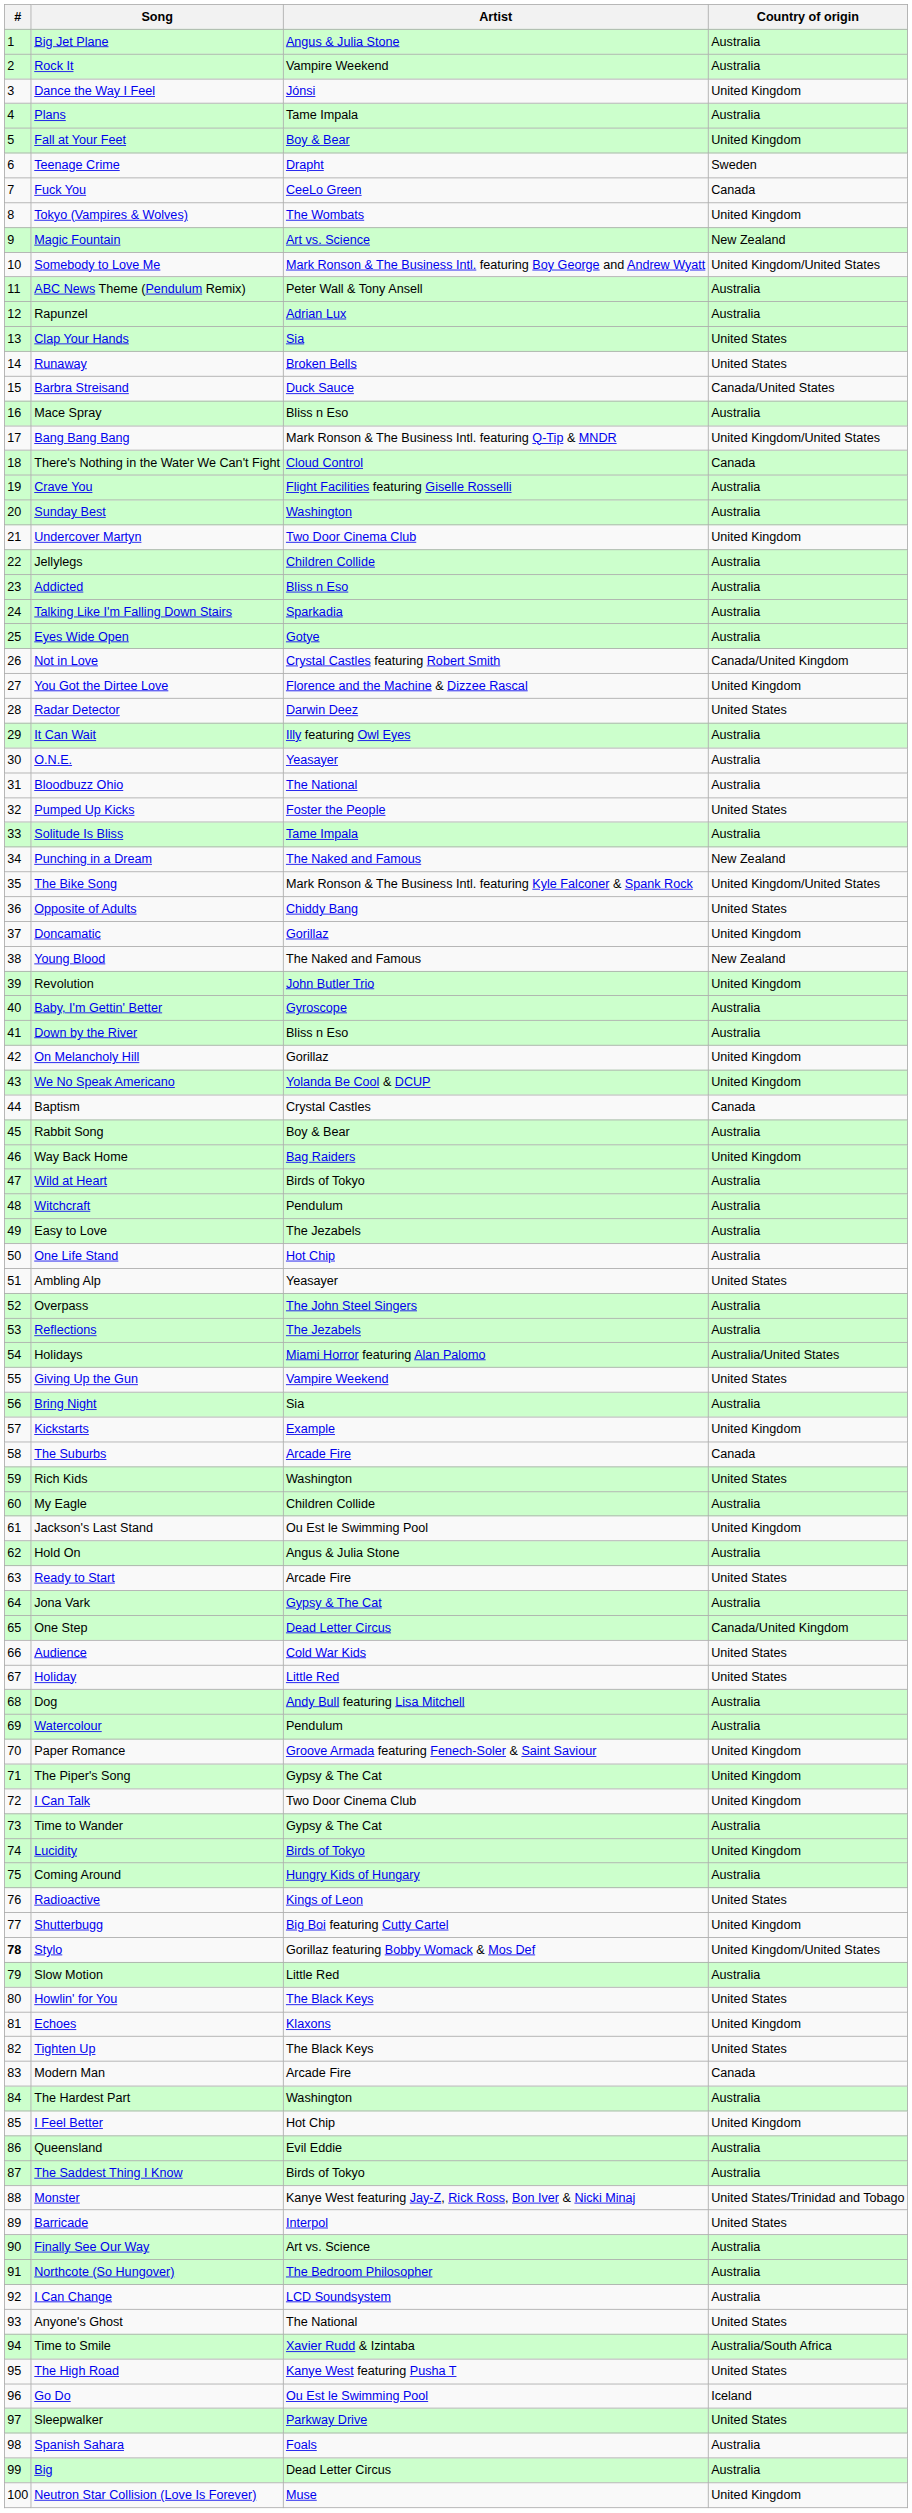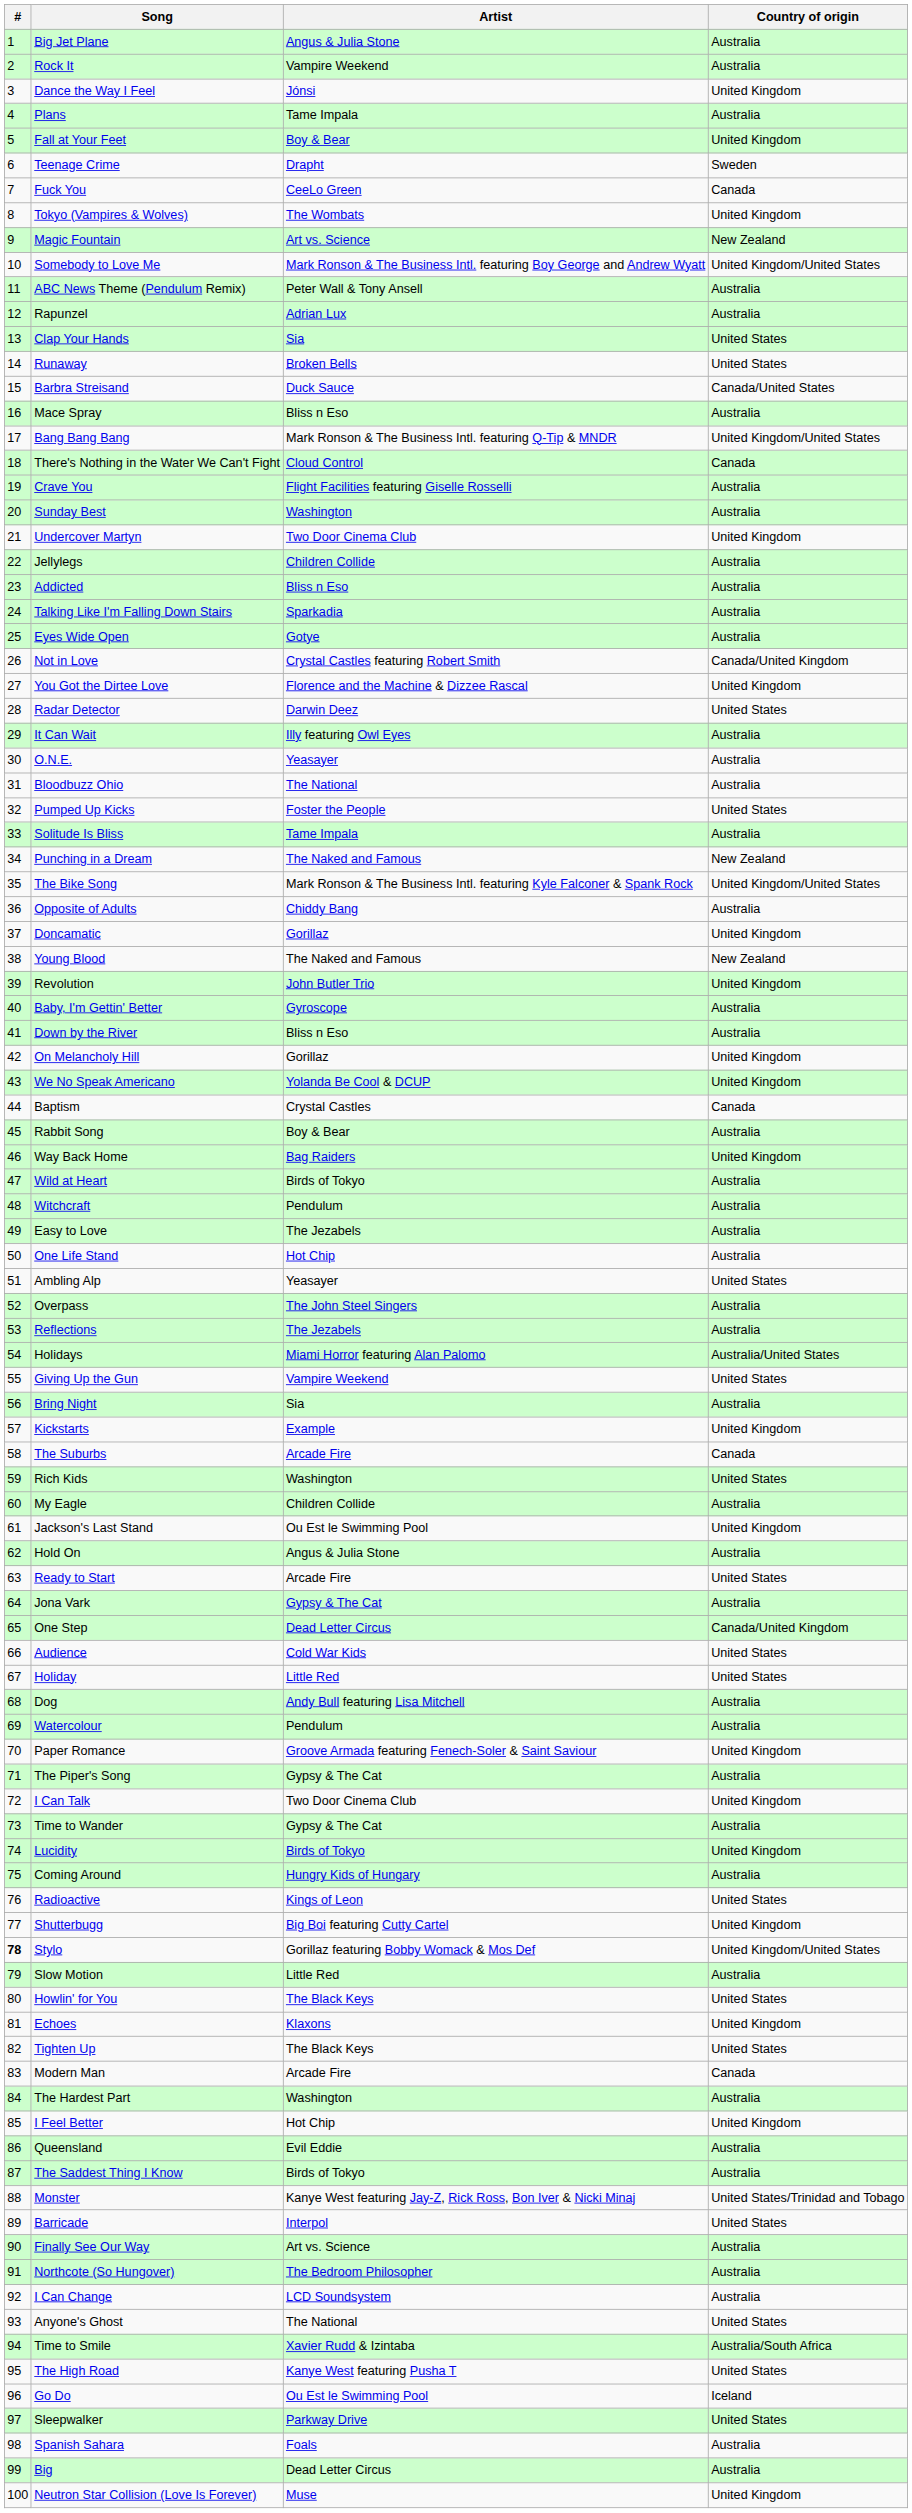 <table class="wikitable sortable" style="font-size:0.95em;line-height:1.5em;">
 <tr>
 <th>#</th>
 <th>Song</th>
 <th>Artist</th>
 <th>Country of origin</th>
 </tr>
 <tr style="background:#ccffcc">
 <td>1</td>
 <td><a href='#'>Big Jet Plane</a></td>
 <td><a href='#'>Angus & Julia Stone</a></td>
 <td>Australia</td>
 </tr>
 <tr style="background:#ccffcc">
 <td>2</td>
 <td><a href='#'>Rock It</a></td>
 <td>Vampire Weekend</td>
 <td>Australia</td>
 </tr>
 <tr>
 <td>3</td>
 <td><a href='#'>Dance the Way I Feel</a></td>
 <td><a href='#'>Jónsi</a></td>
 <td>United Kingdom</td>
 </tr>
 <tr style="background:#ccffcc">
 <td>4</td>
 <td><a href='#'>Plans</a></td>
 <td>Tame Impala</td>
 <td>Australia</td>
 </tr>
 <tr style="background:#ccffcc">
 <td>5</td>
 <td><a href='#'>Fall at Your Feet</a></td>
 <td><a href='#'>Boy & Bear</a></td>
 <td>United Kingdom</td>
 </tr>
 <tr>
 <td>6</td>
 <td><a href='#'>Teenage Crime</a></td>
 <td><a href='#'>Drapht</a></td>
 <td>Sweden</td>
 </tr>
 <tr>
 <td>7</td>
 <td><a href='#'>Fuck You</a></td>
 <td><a href='#'>CeeLo Green</a></td>
 <td>Canada</td>
 </tr>
 <tr>
 <td>8</td>
 <td><a href='#'>Tokyo (Vampires & Wolves)</a></td>
 <td><a href='#'>The Wombats</a></td>
 <td>United Kingdom</td>
 </tr>
 <tr style="background:#ccffcc">
 <td>9</td>
 <td><a href='#'>Magic Fountain</a></td>
 <td><a href='#'>Art vs. Science</a></td>
 <td>New Zealand</td>
 </tr>
 <tr>
 <td>10</td>
 <td><a href='#'>Somebody to Love Me</a></td>
 <td><a href='#'>Mark Ronson & The Business Intl.</a> featuring <a href='#'>Boy George</a> and <a href='#'>Andrew Wyatt</a></td>
 <td>United Kingdom/United States</td>
 </tr>
 <tr style="background:#ccffcc">
 <td>11</td>
 <td><a href='#'>ABC News</a> Theme (<a href='#'>Pendulum</a> Remix)</td>
 <td>Peter Wall & Tony Ansell</td>
 <td>Australia</td>
 </tr>
 <tr style="background:#ccffcc">
 <td>12</td>
 <td>Rapunzel</td>
 <td><a href='#'>Adrian Lux</a></td>
 <td>Australia</td>
 </tr>
 <tr style="background:#ccffcc">
 <td>13</td>
 <td><a href='#'>Clap Your Hands</a></td>
 <td><a href='#'>Sia</a></td>
 <td>United States</td>
 </tr>
 <tr>
 <td>14</td>
 <td><a href='#'>Runaway</a></td>
 <td><a href='#'>Broken Bells</a></td>
 <td>United States</td>
 </tr>
 <tr>
 <td>15</td>
 <td><a href='#'>Barbra Streisand</a></td>
 <td><a href='#'>Duck Sauce</a></td>
 <td>Canada/United States</td>
 </tr>
 <tr style="background:#ccffcc">
 <td>16</td>
 <td>Mace Spray</td>
 <td>Bliss n Eso</td>
 <td>Australia</td>
 </tr>
 <tr>
 <td>17</td>
 <td><a href='#'>Bang Bang Bang</a></td>
 <td>Mark Ronson & The Business Intl. featuring <a href='#'>Q-Tip</a> & <a href='#'>MNDR</a></td>
 <td>United Kingdom/United States</td>
 </tr>
 <tr style="background:#ccffcc">
 <td>18</td>
 <td>There's Nothing in the Water We Can't Fight</td>
 <td><a href='#'>Cloud Control</a></td>
 <td>Canada</td>
 </tr>
 <tr style="background:#ccffcc">
 <td>19</td>
 <td><a href='#'>Crave You</a></td>
 <td><a href='#'>Flight Facilities</a> featuring <a href='#'>Giselle Rosselli</a></td>
 <td>Australia</td>
 </tr>
 <tr style="background:#ccffcc">
 <td>20</td>
 <td><a href='#'>Sunday Best</a></td>
 <td><a href='#'>Washington</a></td>
 <td>Australia</td>
 </tr>
 <tr>
 <td>21</td>
 <td><a href='#'>Undercover Martyn</a></td>
 <td><a href='#'>Two Door Cinema Club</a></td>
 <td>United Kingdom</td>
 </tr>
 <tr style="background:#ccffcc">
 <td>22</td>
 <td>Jellylegs</td>
 <td><a href='#'>Children Collide</a></td>
 <td>Australia</td>
 </tr>
 <tr style="background:#ccffcc">
 <td>23</td>
 <td><a href='#'>Addicted</a></td>
 <td><a href='#'>Bliss n Eso</a></td>
 <td>Australia</td>
 </tr>
 <tr style="background:#ccffcc">
 <td>24</td>
 <td><a href='#'>Talking Like I'm Falling Down Stairs</a></td>
 <td><a href='#'>Sparkadia</a></td>
 <td>Australia</td>
 </tr>
 <tr style="background:#ccffcc">
 <td>25</td>
 <td><a href='#'>Eyes Wide Open</a></td>
 <td><a href='#'>Gotye</a></td>
 <td>Australia</td>
 </tr>
 <tr>
 <td>26</td>
 <td><a href='#'>Not in Love</a></td>
 <td><a href='#'>Crystal Castles</a> featuring <a href='#'>Robert Smith</a></td>
 <td>Canada/United Kingdom</td>
 </tr>
 <tr>
 <td>27</td>
 <td><a href='#'>You Got the Dirtee Love</a></td>
 <td><a href='#'>Florence and the Machine</a> & <a href='#'>Dizzee Rascal</a></td>
 <td>United Kingdom</td>
 </tr>
 <tr>
 <td>28</td>
 <td><a href='#'>Radar Detector</a></td>
 <td><a href='#'>Darwin Deez</a></td>
 <td>United States</td>
 </tr>
 <tr style="background:#ccffcc">
 <td>29</td>
 <td><a href='#'>It Can Wait</a></td>
 <td><a href='#'>Illy</a> featuring <a href='#'>Owl Eyes</a></td>
 <td>Australia</td>
 </tr>
 <tr>
 <td>30</td>
 <td><a href='#'>O.N.E.</a></td>
 <td><a href='#'>Yeasayer</a></td>
 <td>Australia</td>
 </tr>
 <tr>
 <td>31</td>
 <td><a href='#'>Bloodbuzz Ohio</a></td>
 <td><a href='#'>The National</a></td>
 <td>Australia</td>
 </tr>
 <tr>
 <td>32</td>
 <td><a href='#'>Pumped Up Kicks</a></td>
 <td><a href='#'>Foster the People</a></td>
 <td>United States</td>
 </tr>
 <tr style="background:#ccffcc">
 <td>33</td>
 <td><a href='#'>Solitude Is Bliss</a></td>
 <td><a href='#'>Tame Impala</a></td>
 <td>Australia</td>
 </tr>
 <tr>
 <td>34</td>
 <td><a href='#'>Punching in a Dream</a></td>
 <td><a href='#'>The Naked and Famous</a></td>
 <td>New Zealand</td>
 </tr>
 <tr>
 <td>35</td>
 <td><a href='#'>The Bike Song</a></td>
 <td>Mark Ronson & The Business Intl. featuring <a href='#'>Kyle Falconer</a> & <a href='#'>Spank Rock</a></td>
 <td>United Kingdom/United States</td>
 </tr>
 <tr>
 <td>36</td>
 <td><a href='#'>Opposite of Adults</a></td>
 <td><a href='#'>Chiddy Bang</a></td>
-<td>United States</td>
+<td>Australia</td>
 </tr>
 <tr>
 <td>37</td>
 <td><a href='#'>Doncamatic</a></td>
 <td><a href='#'>Gorillaz</a></td>
 <td>United Kingdom</td>
 </tr>
 <tr>
 <td>38</td>
 <td><a href='#'>Young Blood</a></td>
 <td>The Naked and Famous</td>
 <td>New Zealand</td>
 </tr>
 <tr style="background:#ccffcc">
 <td>39</td>
 <td>Revolution</td>
 <td><a href='#'>John Butler Trio</a></td>
 <td>United Kingdom</td>
 </tr>
 <tr style="background:#ccffcc">
 <td>40</td>
 <td><a href='#'>Baby, I'm Gettin' Better</a></td>
 <td><a href='#'>Gyroscope</a></td>
 <td>Australia</td>
 </tr>
 <tr style="background:#ccffcc">
 <td>41</td>
 <td><a href='#'>Down by the River</a></td>
 <td>Bliss n Eso</td>
 <td>Australia</td>
 </tr>
 <tr>
 <td>42</td>
 <td><a href='#'>On Melancholy Hill</a></td>
 <td>Gorillaz</td>
 <td>United Kingdom</td>
 </tr>
 <tr style="background:#ccffcc">
 <td>43</td>
 <td><a href='#'>We No Speak Americano</a></td>
 <td><a href='#'>Yolanda Be Cool</a> & <a href='#'>DCUP</a></td>
 <td>United Kingdom</td>
 </tr>
 <tr>
 <td>44</td>
 <td>Baptism</td>
 <td>Crystal Castles</td>
 <td>Canada</td>
 </tr>
 <tr style="background:#ccffcc">
 <td>45</td>
 <td>Rabbit Song</td>
 <td>Boy & Bear</td>
 <td>Australia</td>
 </tr>
 <tr style="background:#ccffcc">
 <td>46</td>
 <td>Way Back Home</td>
 <td><a href='#'>Bag Raiders</a></td>
 <td>United Kingdom</td>
 </tr>
 <tr style="background:#ccffcc">
 <td>47</td>
 <td><a href='#'>Wild at Heart</a></td>
 <td>Birds of Tokyo</td>
 <td>Australia</td>
 </tr>
 <tr style="background:#ccffcc">
 <td>48</td>
 <td><a href='#'>Witchcraft</a></td>
 <td>Pendulum</td>
 <td>Australia</td>
 </tr>
 <tr style="background:#ccffcc">
 <td>49</td>
 <td>Easy to Love</td>
 <td>The Jezabels</td>
 <td>Australia</td>
 </tr>
 <tr>
 <td>50</td>
 <td><a href='#'>One Life Stand</a></td>
 <td><a href='#'>Hot Chip</a></td>
 <td>Australia</td>
 </tr>
 <tr>
 <td>51</td>
 <td>Ambling Alp</td>
 <td>Yeasayer</td>
 <td>United States</td>
 </tr>
 <tr style="background:#ccffcc">
 <td>52</td>
 <td>Overpass</td>
 <td><a href='#'>The John Steel Singers</a></td>
 <td>Australia</td>
 </tr>
 <tr style="background:#ccffcc">
 <td>53</td>
 <td><a href='#'>Reflections</a></td>
 <td><a href='#'>The Jezabels</a></td>
 <td>Australia</td>
 </tr>
 <tr style="background:#ccffcc">
 <td>54</td>
 <td>Holidays</td>
 <td><a href='#'>Miami Horror</a> featuring <a href='#'>Alan Palomo</a></td>
 <td>Australia/United States</td>
 </tr>
 <tr>
 <td>55</td>
 <td><a href='#'>Giving Up the Gun</a></td>
 <td><a href='#'>Vampire Weekend</a></td>
 <td>United States</td>
 </tr>
 <tr style="background:#ccffcc">
 <td>56</td>
 <td><a href='#'>Bring Night</a></td>
 <td>Sia</td>
 <td>Australia</td>
 </tr>
 <tr>
 <td>57</td>
 <td><a href='#'>Kickstarts</a></td>
 <td><a href='#'>Example</a></td>
 <td>United Kingdom</td>
 </tr>
 <tr>
 <td>58</td>
 <td><a href='#'>The Suburbs</a></td>
 <td><a href='#'>Arcade Fire</a></td>
 <td>Canada</td>
 </tr>
 <tr style="background:#ccffcc">
 <td>59</td>
 <td>Rich Kids</td>
 <td>Washington</td>
 <td>United States</td>
 </tr>
 <tr style="background:#ccffcc">
 <td>60</td>
 <td>My Eagle</td>
 <td>Children Collide</td>
 <td>Australia</td>
 </tr>
 <tr>
 <td>61</td>
 <td>Jackson's Last Stand</td>
 <td>Ou Est le Swimming Pool</td>
 <td>United Kingdom</td>
 </tr>
 <tr style="background:#ccffcc">
 <td>62</td>
 <td>Hold On</td>
 <td>Angus & Julia Stone</td>
 <td>Australia</td>
 </tr>
 <tr>
 <td>63</td>
 <td><a href='#'>Ready to Start</a></td>
 <td>Arcade Fire</td>
 <td>United States</td>
 </tr>
 <tr style="background:#ccffcc">
 <td>64</td>
 <td>Jona Vark</td>
 <td><a href='#'>Gypsy & The Cat</a></td>
 <td>Australia</td>
 </tr>
 <tr style="background:#ccffcc">
 <td>65</td>
 <td>One Step</td>
 <td><a href='#'>Dead Letter Circus</a></td>
 <td>Canada/United Kingdom</td>
 </tr>
 <tr>
 <td>66</td>
 <td><a href='#'>Audience</a></td>
 <td><a href='#'>Cold War Kids</a></td>
 <td>United States</td>
 </tr>
 <tr>
 <td>67</td>
 <td><a href='#'>Holiday</a></td>
 <td><a href='#'>Little Red</a></td>
 <td>United States</td>
 </tr>
 <tr style="background:#ccffcc">
 <td>68</td>
 <td>Dog</td>
 <td><a href='#'>Andy Bull</a> featuring <a href='#'>Lisa Mitchell</a></td>
 <td>Australia</td>
 </tr>
 <tr style="background:#ccffcc">
 <td>69</td>
 <td><a href='#'>Watercolour</a></td>
 <td>Pendulum</td>
 <td>Australia</td>
 </tr>
 <tr>
 <td>70</td>
 <td>Paper Romance</td>
 <td><a href='#'>Groove Armada</a> featuring <a href='#'>Fenech-Soler</a> & <a href='#'>Saint Saviour</a></td>
 <td>United Kingdom</td>
 </tr>
 <tr style="background:#ccffcc">
 <td>71</td>
 <td>The Piper's Song</td>
 <td>Gypsy & The Cat</td>
-<td>United Kingdom</td>
+<td>Australia</td>
 </tr>
 <tr>
 <td>72</td>
 <td><a href='#'>I Can Talk</a></td>
 <td>Two Door Cinema Club</td>
 <td>United Kingdom</td>
 </tr>
 <tr style="background:#ccffcc">
 <td>73</td>
 <td>Time to Wander</td>
 <td>Gypsy & The Cat</td>
 <td>Australia</td>
 </tr>
 <tr style="background:#ccffcc">
 <td>74</td>
 <td><a href='#'>Lucidity</a></td>
 <td><a href='#'>Birds of Tokyo</a></td>
 <td>United Kingdom</td>
 </tr>
 <tr style="background:#ccffcc">
 <td>75</td>
 <td>Coming Around</td>
 <td><a href='#'>Hungry Kids of Hungary</a></td>
 <td>Australia</td>
 </tr>
 <tr>
 <td>76</td>
 <td><a href='#'>Radioactive</a></td>
 <td><a href='#'>Kings of Leon</a></td>
 <td>United States</td>
 </tr>
 <tr>
 <td>77</td>
 <td><a href='#'>Shutterbugg</a></td>
 <td><a href='#'>Big Boi</a> featuring <a href='#'>Cutty Cartel</a></td>
 <td>United Kingdom</td>
 </tr>
 <tr>
 <td><strong>78</strong></td>
 <td><a href='#'>Stylo</a></td>
 <td>Gorillaz featuring <a href='#'>Bobby Womack</a> & <a href='#'>Mos Def</a></td>
 <td>United Kingdom/United States</td>
 </tr>
 <tr style="background:#ccffcc">
 <td>79</td>
 <td>Slow Motion</td>
 <td>Little Red</td>
 <td>Australia</td>
 </tr>
 <tr>
 <td>80</td>
 <td><a href='#'>Howlin' for You</a></td>
 <td><a href='#'>The Black Keys</a></td>
 <td>United States</td>
 </tr>
 <tr>
 <td>81</td>
 <td><a href='#'>Echoes</a></td>
 <td><a href='#'>Klaxons</a></td>
 <td>United Kingdom</td>
 </tr>
 <tr>
 <td>82</td>
 <td><a href='#'>Tighten Up</a></td>
 <td>The Black Keys</td>
 <td>United States</td>
 </tr>
 <tr>
 <td>83</td>
 <td>Modern Man</td>
 <td>Arcade Fire</td>
 <td>Canada</td>
 </tr>
 <tr style="background:#ccffcc">
 <td>84</td>
 <td>The Hardest Part</td>
 <td>Washington</td>
 <td>Australia</td>
 </tr>
 <tr>
 <td>85</td>
 <td><a href='#'>I Feel Better</a></td>
 <td>Hot Chip</td>
 <td>United Kingdom</td>
 </tr>
 <tr style="background:#ccffcc">
 <td>86</td>
 <td>Queensland</td>
 <td>Evil Eddie</td>
 <td>Australia</td>
 </tr>
 <tr style="background:#ccffcc">
 <td>87</td>
 <td><a href='#'>The Saddest Thing I Know</a></td>
 <td>Birds of Tokyo</td>
 <td>Australia</td>
 </tr>
 <tr>
 <td>88</td>
 <td><a href='#'>Monster</a></td>
 <td>Kanye West featuring <a href='#'>Jay-Z</a>, <a href='#'>Rick Ross</a>, <a href='#'>Bon Iver</a> & <a href='#'>Nicki Minaj</a></td>
 <td>United States/Trinidad and Tobago</td>
 </tr>
 <tr>
 <td>89</td>
 <td><a href='#'>Barricade</a></td>
 <td><a href='#'>Interpol</a></td>
 <td>United States</td>
 </tr>
 <tr style="background:#ccffcc">
 <td>90</td>
 <td><a href='#'>Finally See Our Way</a></td>
 <td>Art vs. Science</td>
 <td>Australia</td>
 </tr>
 <tr style="background:#ccffcc">
 <td>91</td>
 <td><a href='#'>Northcote (So Hungover)</a></td>
 <td><a href='#'>The Bedroom Philosopher</a></td>
 <td>Australia</td>
 </tr>
 <tr>
 <td>92</td>
 <td><a href='#'>I Can Change</a></td>
 <td><a href='#'>LCD Soundsystem</a></td>
 <td>Australia</td>
 </tr>
 <tr>
 <td>93</td>
 <td>Anyone's Ghost</td>
 <td>The National</td>
 <td>United States</td>
 </tr>
 <tr style="background:#ccffcc">
 <td>94</td>
 <td>Time to Smile</td>
 <td><a href='#'>Xavier Rudd</a> & Izintaba</td>
 <td>Australia/South Africa</td>
 </tr>
 <tr>
 <td>95</td>
 <td><a href='#'>The High Road</a></td>
 <td><a href='#'>Kanye West</a> featuring <a href='#'>Pusha T</a></td>
 <td>United States</td>
 </tr>
 <tr>
 <td>96</td>
 <td><a href='#'>Go Do</a></td>
 <td><a href='#'>Ou Est le Swimming Pool</a></td>
 <td>Iceland</td>
 </tr>
 <tr style="background:#ccffcc">
 <td>97</td>
 <td>Sleepwalker</td>
 <td><a href='#'>Parkway Drive</a></td>
 <td>United States</td>
 </tr>
 <tr>
 <td>98</td>
 <td><a href='#'>Spanish Sahara</a></td>
 <td><a href='#'>Foals</a></td>
 <td>Australia</td>
 </tr>
 <tr style="background:#ccffcc">
 <td>99</td>
 <td><a href='#'>Big</a></td>
 <td>Dead Letter Circus</td>
 <td>Australia</td>
 </tr>
 <tr>
 <td>100</td>
 <td><a href='#'>Neutron Star Collision (Love Is Forever)</a></td>
 <td><a href='#'>Muse</a></td>
 <td>United Kingdom</td>
 </tr>
 </table>
